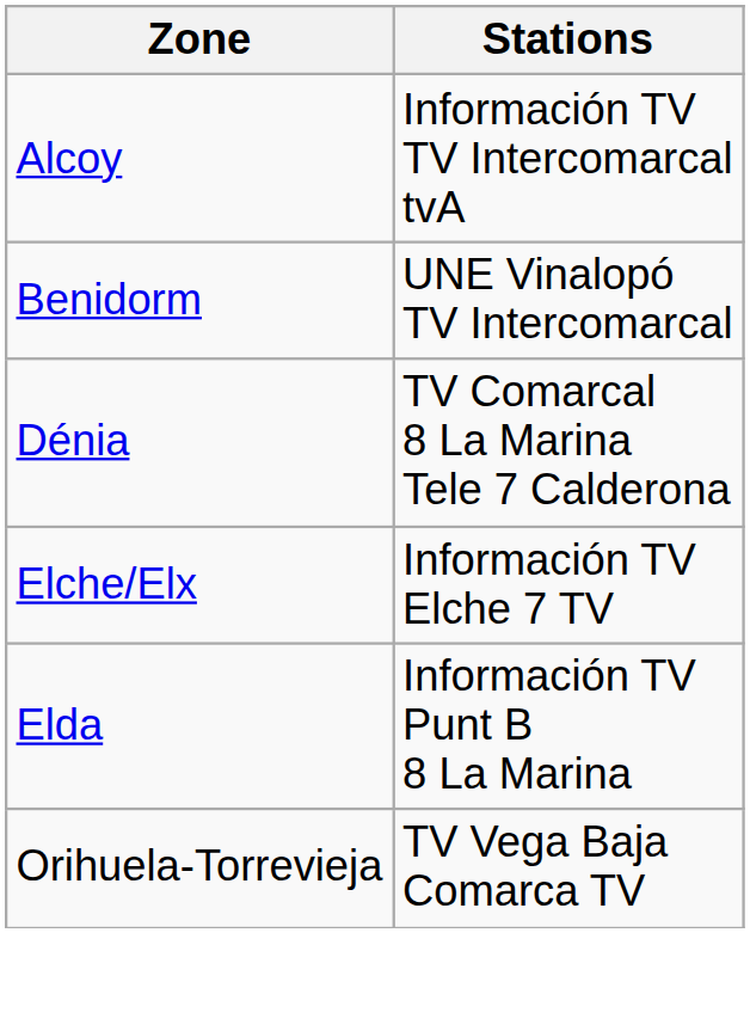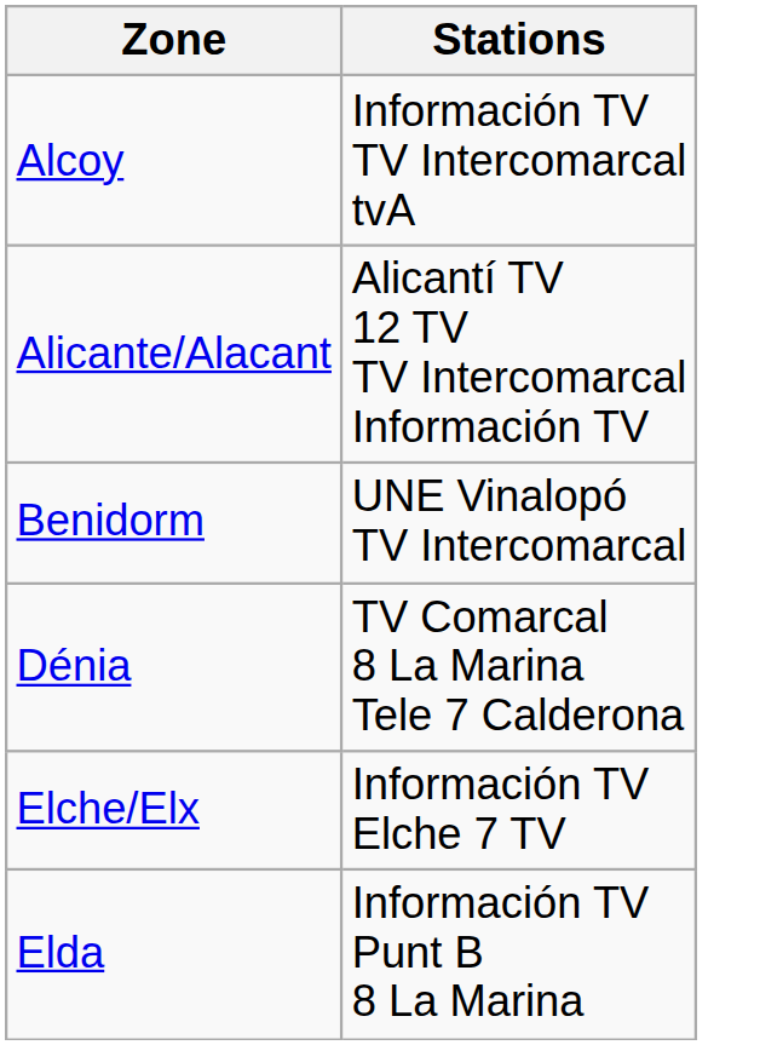 <table class="wikitable">
 <tr>
 <th>Zone</th>
 <th>Stations</th>
 </tr>
 <tr>
 <td><a href='#'>Alcoy</a></td>
 <td>Información TV<br>TV Intercomarcal<br>tvA</td>
+</tr>
+<tr>
+<td><a href='#'>Alicante/Alacant</a></td>
+<td>Alicantí TV<br>12 TV<br>TV Intercomarcal<br>Información TV</td>
 </tr>
 <tr>
 <td><a href='#'>Benidorm</a></td>
 <td>UNE Vinalopó<br>TV Intercomarcal</td>
 </tr>
 <tr>
 <td><a href='#'>Dénia</a></td>
 <td>TV Comarcal<br>8 La Marina<br>Tele 7 Calderona</td>
 </tr>
 <tr>
 <td><a href='#'>Elche/Elx</a></td>
 <td>Información TV<br>Elche 7 TV</td>
 </tr>
 <tr>
 <td><a href='#'>Elda</a></td>
 <td>Información TV<br>Punt B<br>8 La Marina</td>
 </tr>
-<tr>
-<td>Orihuela-Torrevieja</td>
-<td>TV Vega Baja<br>Comarca TV</td>
-</tr>
 </table>
